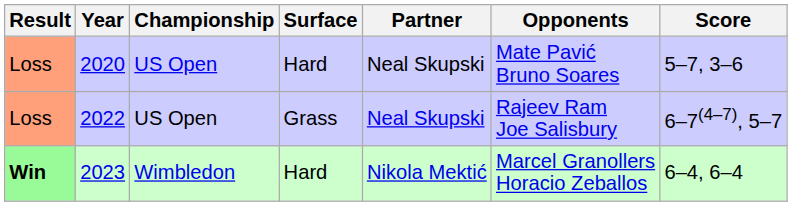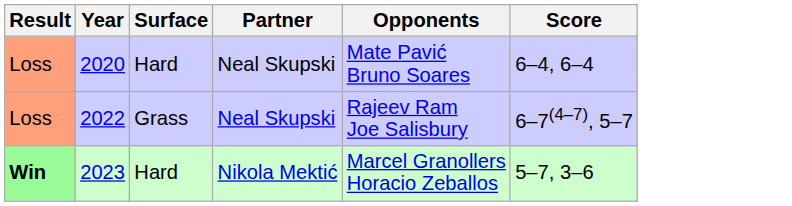 <table class="sortable wikitable">
 <tr>
 <th style="width:40px">Result</th>
 <th>Year</th>
-<th>Championship</th>
 <th>Surface</th>
 <th>Partner</th>
 <th>Opponents</th>
 <th class="unsortable">Score</th>
 </tr>
 <tr bgcolor=#CCCCFF>
 <td style="background:#ffa07a;">Loss</td>
 <td><a href='#'>2020</a></td>
-<td><a href='#'>US Open</a></td>
 <td>Hard</td>
 <td> Neal Skupski</td>
 <td> <a href='#'>Mate Pavić</a><br> <a href='#'>Bruno Soares</a></td>
-<td>5–7, 3–6</td>
+<td>6–4, 6–4</td>
 </tr>
 <tr bgcolor=#CCCCFF>
 <td style="background:#ffa07a;">Loss</td>
 <td><a href='#'>2022</a></td>
-<td>US Open</td>
 <td>Grass</td>
 <td> <a href='#'>Neal Skupski</a></td>
 <td> <a href='#'>Rajeev Ram</a><br> <a href='#'>Joe Salisbury</a></td>
 <td>6–7<sup>(4–7)</sup>, 5–7</td>
 </tr>
 <tr bgcolor=#CCFFCC>
 <td style="background:#98fb98;"><strong>Win</strong></td>
 <td><a href='#'>2023</a></td>
-<td><a href='#'>Wimbledon</a></td>
 <td>Hard</td>
 <td> <a href='#'>Nikola Mektić</a></td>
 <td> <a href='#'>Marcel Granollers</a><br> <a href='#'>Horacio Zeballos</a></td>
-<td>6–4, 6–4</td>
+<td>5–7, 3–6</td>
 </tr>
 </table>
